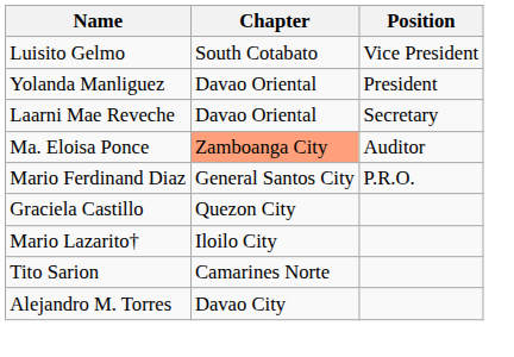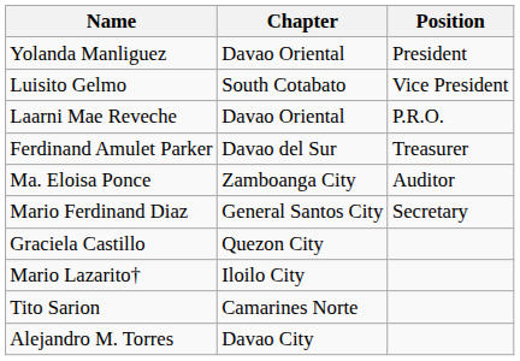 <table class="wikitable">
 <tr>
 <th>Name</th>
 <th>Chapter</th>
 <th>Position</th>
 </tr>
 <tr>
+<td>Yolanda Manliguez</td>
+<td>Davao Oriental</td>
+<td>President</td>
+</tr>
+<tr>
 <td>Luisito Gelmo</td>
 <td>South Cotabato</td>
 <td>Vice President</td>
 </tr>
 <tr>
-<td>Yolanda Manliguez</td>
+<td>Laarni Mae Reveche</td>
 <td>Davao Oriental</td>
-<td>President</td>
+<td>P.R.O.</td>
 </tr>
 <tr>
-<td>Laarni Mae Reveche</td>
-<td>Davao Oriental</td>
-<td>Secretary</td>
+<td>Ferdinand Amulet Parker</td>
+<td>Davao del Sur</td>
+<td>Treasurer</td>
 </tr>
 <tr>
 <td>Ma. Eloisa Ponce</td>
-<td style="background: lightsalmon;">Zamboanga City</td>
+<td>Zamboanga City</td>
 <td>Auditor</td>
 </tr>
 <tr>
 <td>Mario Ferdinand Diaz</td>
 <td>General Santos City</td>
-<td>P.R.O.</td>
+<td>Secretary</td>
 </tr>
 <tr>
 <td>Graciela Castillo</td>
 <td>Quezon City</td>
 <td></td>
 </tr>
 <tr>
 <td>Mario Lazarito†</td>
 <td>Iloilo City</td>
 <td></td>
 </tr>
 <tr>
 <td>Tito Sarion</td>
 <td>Camarines Norte</td>
 <td></td>
 </tr>
 <tr>
 <td>Alejandro M. Torres</td>
 <td>Davao City</td>
 <td></td>
 </tr>
 </table>
